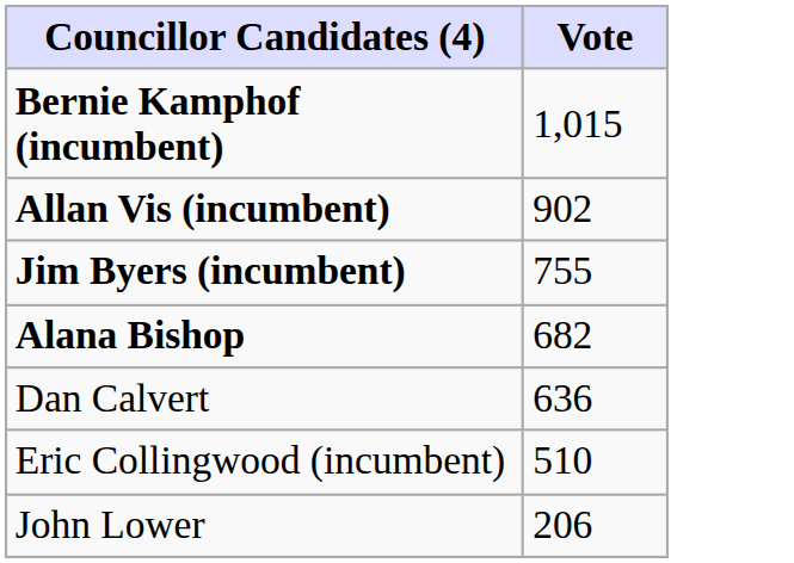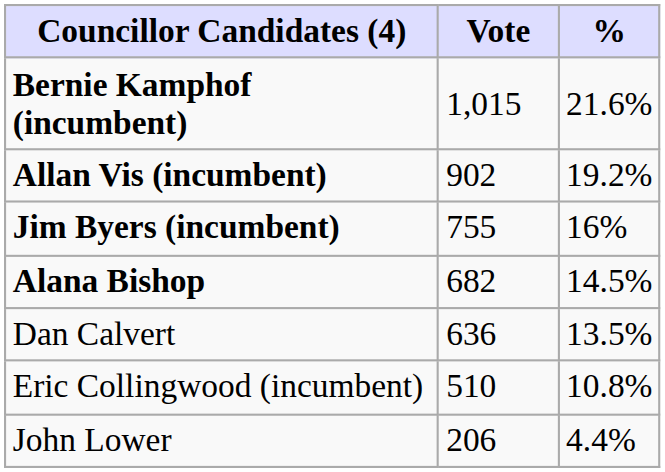 <table class="wikitable">
 <tr>
 <th style="background:#ddf; width:200px;">Councillor Candidates (4) </th>
 <th style="background:#ddf; width:50px;">Vote</th>
+<th style="background:#ddf; width:30px;">%</th>
 </tr>
 <tr>
 <td><strong>Bernie Kamphof (incumbent)</strong></td>
 <td>1,015</td>
+<td>21.6%</td>
 </tr>
 <tr>
 <td><strong>Allan Vis (incumbent)</strong></td>
 <td>902</td>
+<td>19.2%</td>
 </tr>
 <tr>
 <td><strong>Jim Byers (incumbent)</strong></td>
 <td>755</td>
+<td>16%</td>
 </tr>
 <tr>
 <td><strong>Alana Bishop</strong></td>
 <td>682</td>
+<td>14.5%</td>
 </tr>
 <tr>
 <td>Dan Calvert</td>
 <td>636</td>
+<td>13.5%</td>
 </tr>
 <tr>
 <td>Eric Collingwood (incumbent)</td>
 <td>510</td>
+<td>10.8%</td>
 </tr>
 <tr>
 <td>John Lower</td>
 <td>206</td>
+<td>4.4%</td>
 </tr>
 </table>
